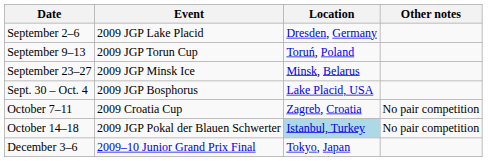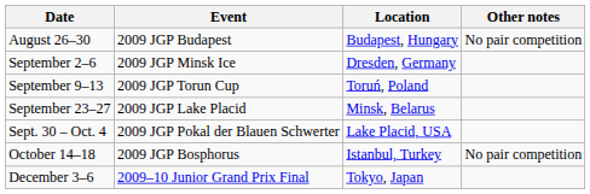 <table class="wikitable">
 <tr>
 <th>Date</th>
 <th>Event</th>
 <th>Location</th>
 <th>Other notes</th>
 </tr>
 <tr>
+<td>August 26–30</td>
+<td>2009 JGP Budapest</td>
+<td><a href='#'>Budapest</a>, <a href='#'>Hungary</a></td>
+<td>No pair competition</td>
+</tr>
+<tr>
 <td>September 2–6</td>
-<td>2009 JGP Lake Placid</td>
+<td>2009 JGP Minsk Ice</td>
 <td><a href='#'>Dresden</a>, <a href='#'>Germany</a></td>
 <td></td>
 </tr>
 <tr>
 <td>September 9–13</td>
 <td>2009 JGP Torun Cup</td>
 <td><a href='#'>Toruń</a>, <a href='#'>Poland</a></td>
 <td></td>
 </tr>
 <tr>
 <td>September 23–27</td>
-<td>2009 JGP Minsk Ice</td>
+<td>2009 JGP Lake Placid</td>
 <td><a href='#'>Minsk</a>, <a href='#'>Belarus</a></td>
 <td></td>
 </tr>
 <tr>
 <td>Sept. 30 – Oct. 4</td>
-<td>2009 JGP Bosphorus</td>
+<td>2009 JGP Pokal der Blauen Schwerter</td>
 <td><a href='#'>Lake Placid, USA</a></td>
 <td></td>
 </tr>
 <tr>
-<td>October 7–11</td>
-<td>2009 Croatia Cup</td>
-<td><a href='#'>Zagreb</a>, <a href='#'>Croatia</a></td>
-<td>No pair competition</td>
-</tr>
-<tr>
 <td>October 14–18</td>
-<td>2009 JGP Pokal der Blauen Schwerter</td>
-<td style="background: lightblue;"><a href='#'>Istanbul, Turkey</a></td>
+<td>2009 JGP Bosphorus</td>
+<td><a href='#'>Istanbul, Turkey</a></td>
 <td>No pair competition</td>
 </tr>
 <tr>
 <td>December 3–6</td>
 <td><a href='#'>2009–10 Junior Grand Prix Final</a></td>
 <td><a href='#'>Tokyo</a>, <a href='#'>Japan</a></td>
 <td></td>
 </tr>
 </table>
